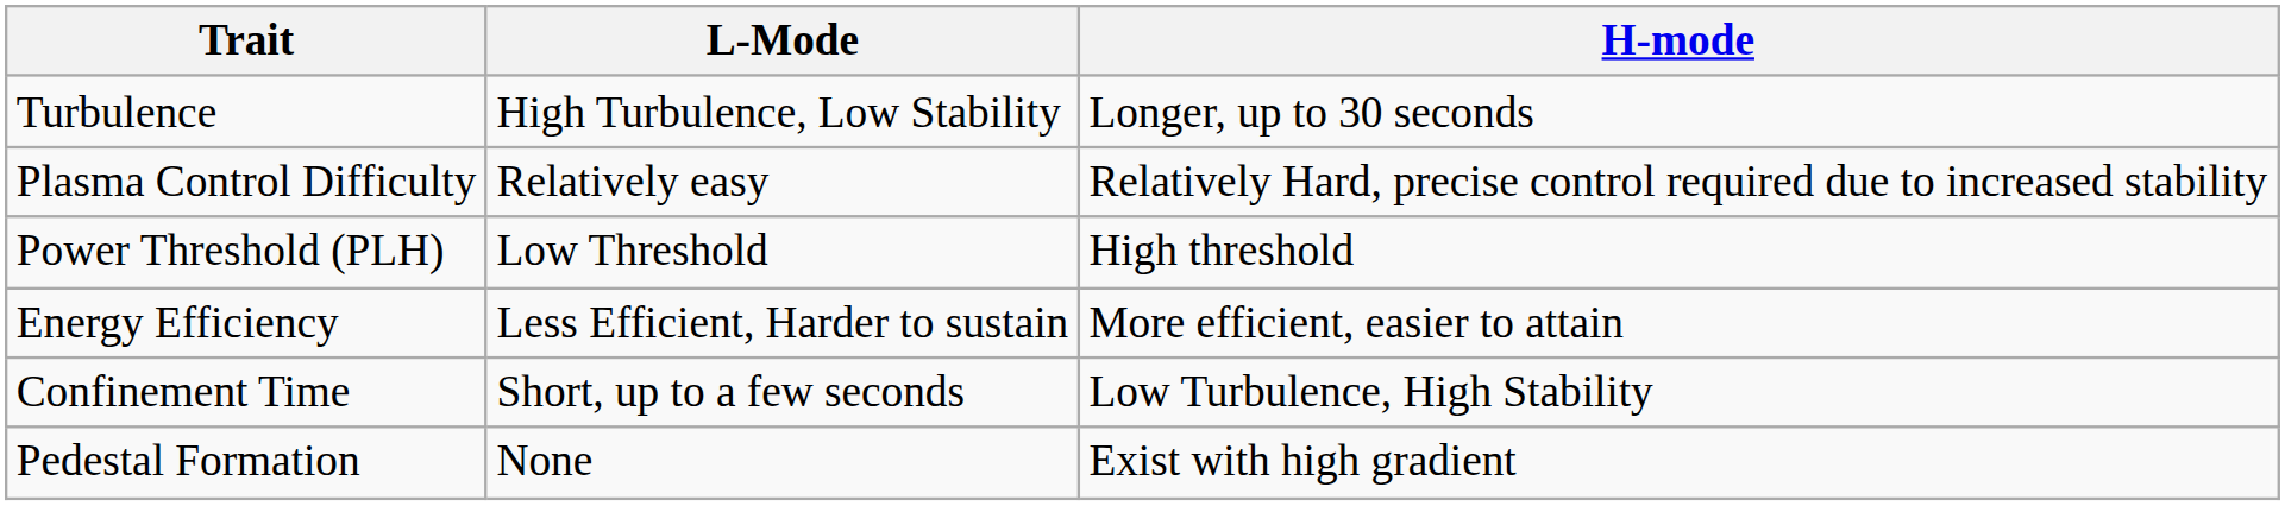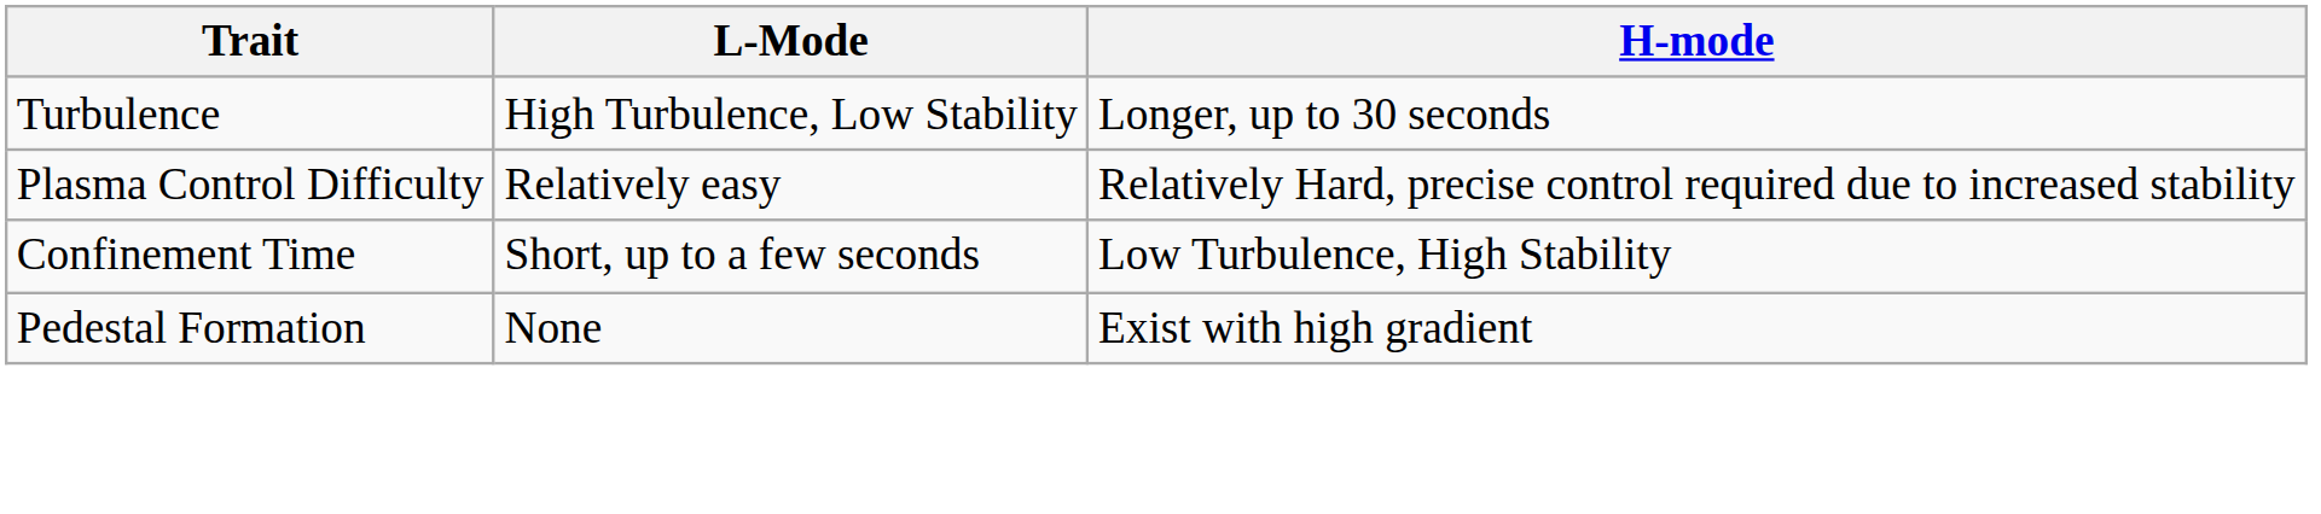 <table class="wikitable">
 <tr>
 <th>Trait</th>
 <th>L-Mode</th>
 <th><a href='#'>H-mode</a></th>
 </tr>
 <tr>
 <td>Turbulence</td>
 <td>High Turbulence, Low Stability</td>
 <td>Longer, up to 30 seconds</td>
 </tr>
 <tr>
 <td>Plasma Control Difficulty</td>
 <td>Relatively easy</td>
 <td>Relatively Hard, precise control required due to increased stability</td>
 </tr>
 <tr>
-<td>Power Threshold (PLH)</td>
-<td>Low Threshold</td>
-<td>High threshold</td>
-</tr>
-<tr>
-<td>Energy Efficiency</td>
-<td>Less Efficient, Harder to sustain</td>
-<td>More efficient, easier to attain</td>
-</tr>
-<tr>
 <td>Confinement Time</td>
 <td>Short, up to a few seconds</td>
 <td>Low Turbulence, High Stability</td>
 </tr>
 <tr>
 <td>Pedestal Formation</td>
 <td>None</td>
 <td>Exist with high gradient</td>
 </tr>
 </table>
